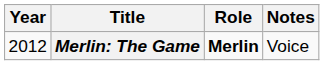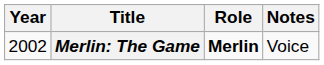 <table class="wikitable plainrowheaders sortable">
 <tr>
 <th scope="col">Year</th>
 <th scope="col">Title</th>
 <th scope="col">Role</th>
 <th scope="col">Notes</th>
 </tr>
 <tr>
-<td>2012</td>
+<td>2002</td>
 <th scope="row"><em>Merlin: The Game</em></th>
 <td><strong>Merlin</strong></td>
 <td>Voice</td>
 </tr>
 </table>
